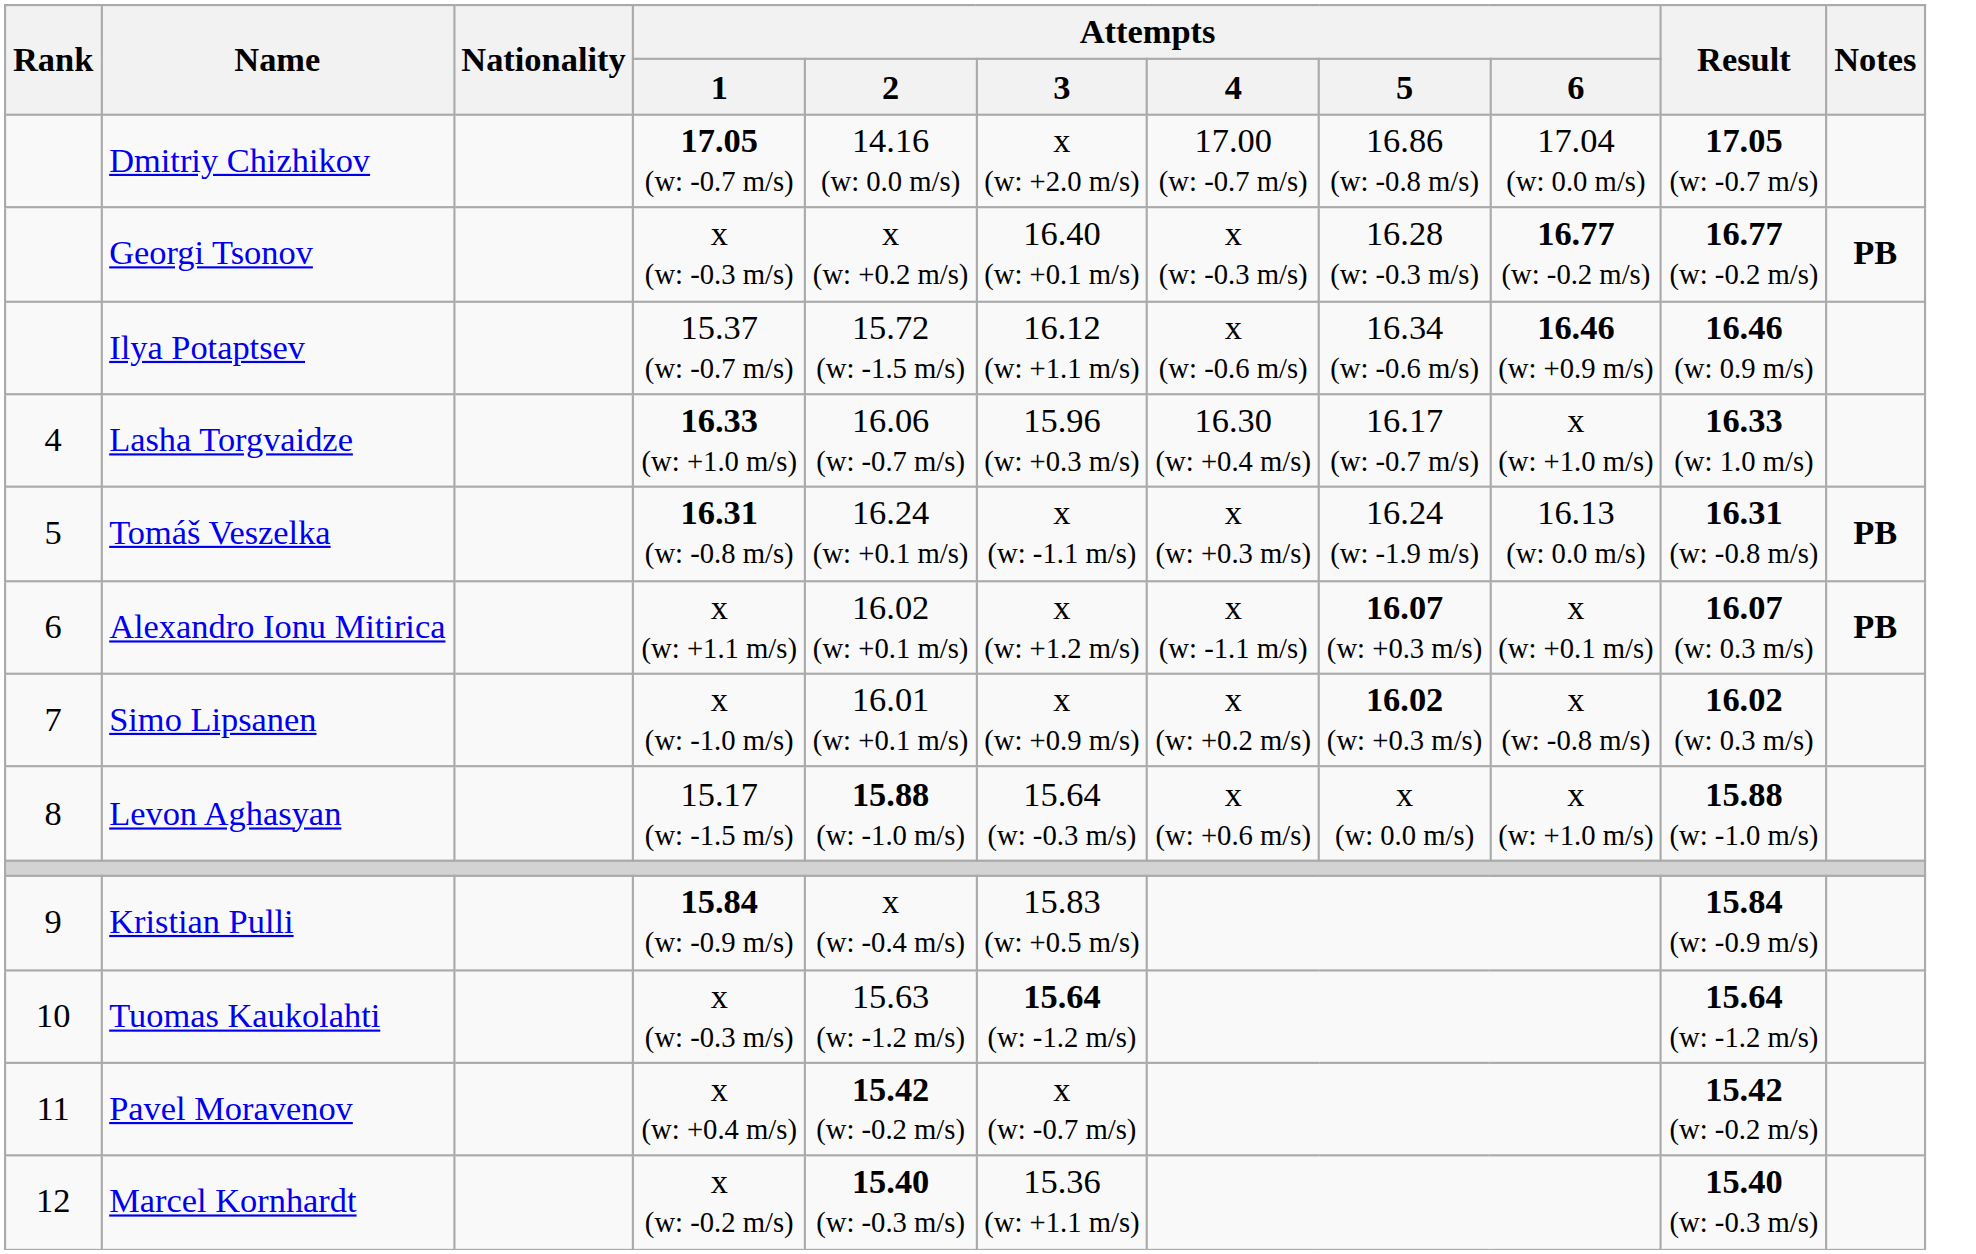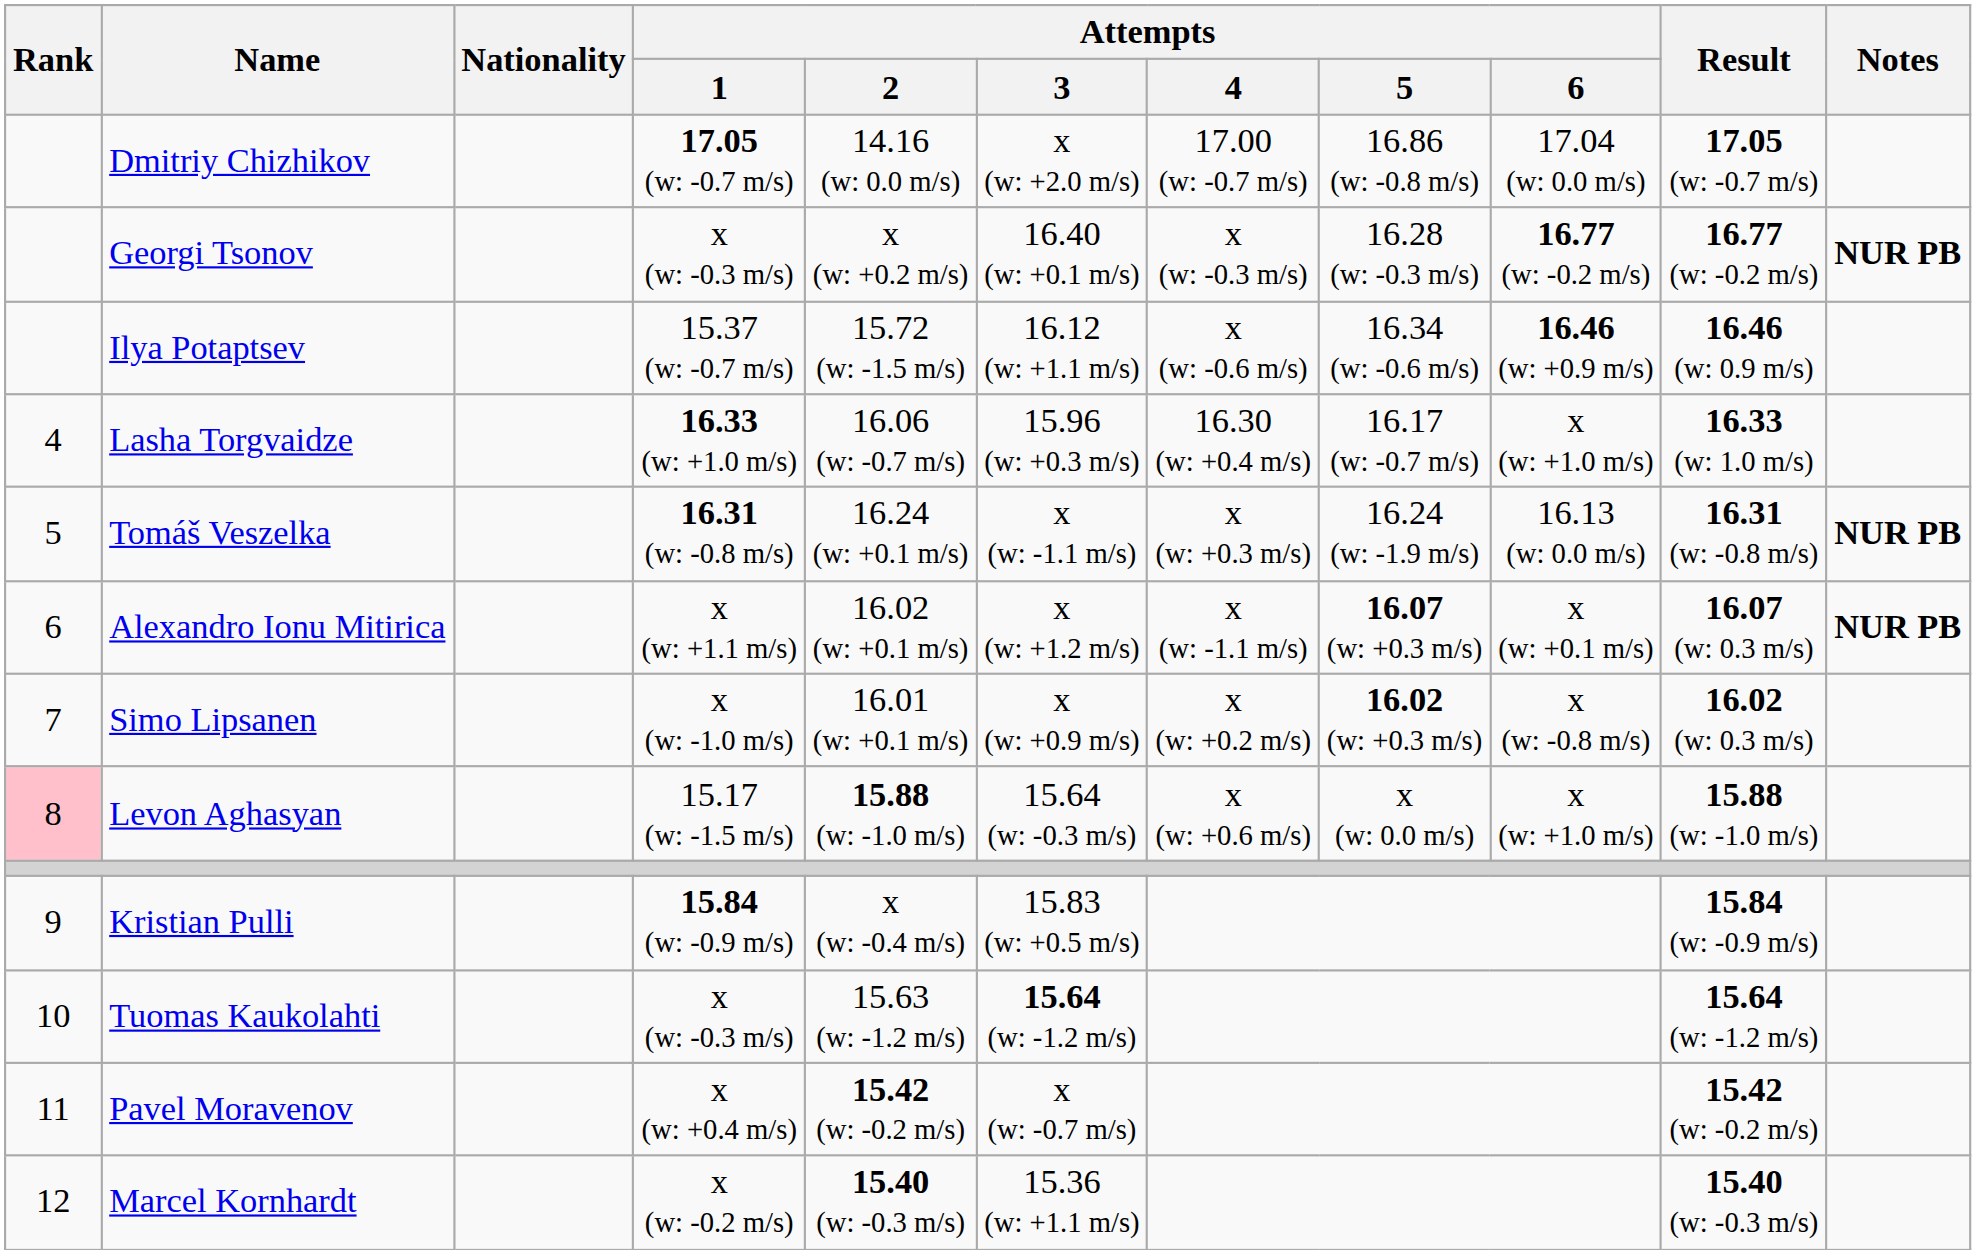 <table class="wikitable sortable" style="text-align:center">
 <tr>
 <th rowspan=2>Rank</th>
 <th rowspan=2>Name</th>
 <th rowspan=2>Nationality</th>
 <th colspan=6>Attempts</th>
 <th rowspan=2>Result</th>
 <th rowspan=2>Notes</th>
 </tr>
 <tr>
 <th>1</th>
 <th>2</th>
 <th>3</th>
 <th>4</th>
 <th>5</th>
 <th>6</th>
 </tr>
 <tr>
 <td></td>
 <td align=left><a href='#'>Dmitriy Chizhikov</a></td>
 <td align=left></td>
 <td><strong>17.05</strong><br><small>(w: -0.7 m/s)</small></td>
 <td>14.16<br><small>(w: 0.0 m/s)</small></td>
 <td>x<br><small>(w: +2.0 m/s)</small></td>
 <td>17.00<br><small>(w: -0.7 m/s)</small></td>
 <td>16.86<br><small>(w: -0.8 m/s)</small></td>
 <td>17.04<br><small>(w: 0.0 m/s)</small></td>
 <td><strong>17.05</strong><br><small>(w: -0.7 m/s)</small></td>
 <td></td>
 </tr>
 <tr>
 <td></td>
 <td align=left><a href='#'>Georgi Tsonov</a></td>
 <td align=left></td>
 <td>x<br><small>(w: -0.3 m/s)</small></td>
 <td>x<br><small>(w: +0.2 m/s)</small></td>
 <td>16.40<br><small>(w: +0.1 m/s)</small></td>
 <td>x<br><small>(w: -0.3 m/s)</small></td>
 <td>16.28<br><small>(w: -0.3 m/s)</small></td>
 <td><strong>16.77</strong><br><small>(w: -0.2 m/s)</small></td>
 <td><strong>16.77</strong><br><small>(w: -0.2 m/s)</small></td>
-<td><strong>PB</strong></td>
+<td><strong>NUR PB</strong></td>
 </tr>
 <tr>
 <td></td>
 <td align=left><a href='#'>Ilya Potaptsev</a></td>
 <td align=left></td>
 <td>15.37<br><small>(w: -0.7 m/s)</small></td>
 <td>15.72<br><small>(w: -1.5 m/s)</small></td>
 <td>16.12<br><small>(w: +1.1 m/s)</small></td>
 <td>x<br><small>(w: -0.6 m/s)</small></td>
 <td>16.34<br><small>(w: -0.6 m/s)</small></td>
 <td><strong>16.46</strong><br><small>(w: +0.9 m/s)</small></td>
 <td><strong>16.46</strong><br><small>(w: 0.9 m/s)</small></td>
 <td></td>
 </tr>
 <tr>
 <td>4</td>
 <td align=left><a href='#'>Lasha Torgvaidze</a></td>
 <td align=left></td>
 <td><strong>16.33</strong><br><small>(w: +1.0 m/s)</small></td>
 <td>16.06<br><small>(w: -0.7 m/s)</small></td>
 <td>15.96<br><small>(w: +0.3 m/s)</small></td>
 <td>16.30<br><small>(w: +0.4 m/s)</small></td>
 <td>16.17<br><small>(w: -0.7 m/s)</small></td>
 <td>x<br><small>(w: +1.0 m/s)</small></td>
 <td><strong>16.33</strong><br><small>(w: 1.0 m/s)</small></td>
 <td></td>
 </tr>
 <tr>
 <td>5</td>
 <td align=left><a href='#'>Tomáš Veszelka</a></td>
 <td align=left></td>
 <td><strong>16.31</strong><br><small>(w: -0.8 m/s)</small></td>
 <td>16.24<br><small>(w: +0.1 m/s)</small></td>
 <td>x<br><small>(w: -1.1 m/s)</small></td>
 <td>x<br><small>(w: +0.3 m/s)</small></td>
 <td>16.24<br><small>(w: -1.9 m/s)</small></td>
 <td>16.13<br><small>(w: 0.0 m/s)</small></td>
 <td><strong>16.31</strong><br><small>(w: -0.8 m/s)</small></td>
-<td><strong>PB</strong></td>
+<td><strong>NUR PB</strong></td>
 </tr>
 <tr>
 <td>6</td>
 <td align=left><a href='#'>Alexandro Ionu Mitirica</a></td>
 <td align=left></td>
 <td>x<br><small>(w: +1.1 m/s)</small></td>
 <td>16.02<br><small>(w: +0.1 m/s)</small></td>
 <td>x<br><small>(w: +1.2 m/s)</small></td>
 <td>x<br><small>(w: -1.1 m/s)</small></td>
 <td><strong>16.07</strong><br><small>(w: +0.3 m/s)</small></td>
 <td>x<br><small>(w: +0.1 m/s)</small></td>
 <td><strong>16.07</strong><br><small>(w: 0.3 m/s)</small></td>
-<td><strong>PB</strong></td>
+<td><strong>NUR PB</strong></td>
 </tr>
 <tr>
 <td>7</td>
 <td align=left><a href='#'>Simo Lipsanen</a></td>
 <td align=left></td>
 <td>x<br><small>(w: -1.0 m/s)</small></td>
 <td>16.01<br><small>(w: +0.1 m/s)</small></td>
 <td>x<br><small>(w: +0.9 m/s)</small></td>
 <td>x<br><small>(w: +0.2 m/s)</small></td>
 <td><strong>16.02</strong><br><small>(w: +0.3 m/s)</small></td>
 <td>x<br><small>(w: -0.8 m/s)</small></td>
 <td><strong>16.02</strong><br><small>(w: 0.3 m/s)</small></td>
 <td></td>
 </tr>
 <tr>
-<td>8</td>
+<td style="background: pink;">8</td>
 <td align=left><a href='#'>Levon Aghasyan</a></td>
 <td align=left></td>
 <td>15.17<br><small>(w: -1.5 m/s)</small></td>
 <td><strong>15.88</strong><br><small>(w: -1.0 m/s)</small></td>
 <td>15.64<br><small>(w: -0.3 m/s)</small></td>
 <td>x<br><small>(w: +0.6 m/s)</small></td>
 <td>x<br><small>(w: 0.0 m/s)</small></td>
 <td>x<br><small>(w: +1.0 m/s)</small></td>
 <td><strong>15.88</strong><br><small>(w: -1.0 m/s)</small></td>
 <td></td>
 </tr>
 <tr>
 <td colspan=11 bgcolor=lightgray></td>
 </tr>
 <tr>
 <td>9</td>
 <td align=left><a href='#'>Kristian Pulli</a></td>
 <td align=left></td>
 <td><strong>15.84</strong><br><small>(w: -0.9 m/s)</small></td>
 <td>x<br><small>(w: -0.4 m/s)</small></td>
 <td>15.83<br><small>(w: +0.5 m/s)</small></td>
 <td colspan=3></td>
 <td><strong>15.84</strong><br><small>(w: -0.9 m/s)</small></td>
 <td></td>
 </tr>
 <tr>
 <td>10</td>
 <td align=left><a href='#'>Tuomas Kaukolahti</a></td>
 <td align=left></td>
 <td>x<br><small>(w: -0.3 m/s)</small></td>
 <td>15.63<br><small>(w: -1.2 m/s)</small></td>
 <td><strong>15.64</strong><br><small>(w: -1.2 m/s)</small></td>
 <td colspan=3></td>
 <td><strong>15.64</strong><br><small>(w: -1.2 m/s)</small></td>
 <td></td>
 </tr>
 <tr>
 <td>11</td>
 <td align=left><a href='#'>Pavel Moravenov</a></td>
 <td align=left></td>
 <td>x<br><small>(w: +0.4 m/s)</small></td>
 <td><strong>15.42</strong><br><small>(w: -0.2 m/s)</small></td>
 <td>x<br><small>(w: -0.7 m/s)</small></td>
 <td colspan=3></td>
 <td><strong>15.42</strong><br><small>(w: -0.2 m/s)</small></td>
 <td></td>
 </tr>
 <tr>
 <td>12</td>
 <td align=left><a href='#'>Marcel Kornhardt</a></td>
 <td align=left></td>
 <td>x<br><small>(w: -0.2 m/s)</small></td>
 <td><strong>15.40</strong><br><small>(w: -0.3 m/s)</small></td>
 <td>15.36<br><small>(w: +1.1 m/s)</small></td>
 <td colspan=3></td>
 <td><strong>15.40</strong><br><small>(w: -0.3 m/s)</small></td>
 <td></td>
 </tr>
 </table>
